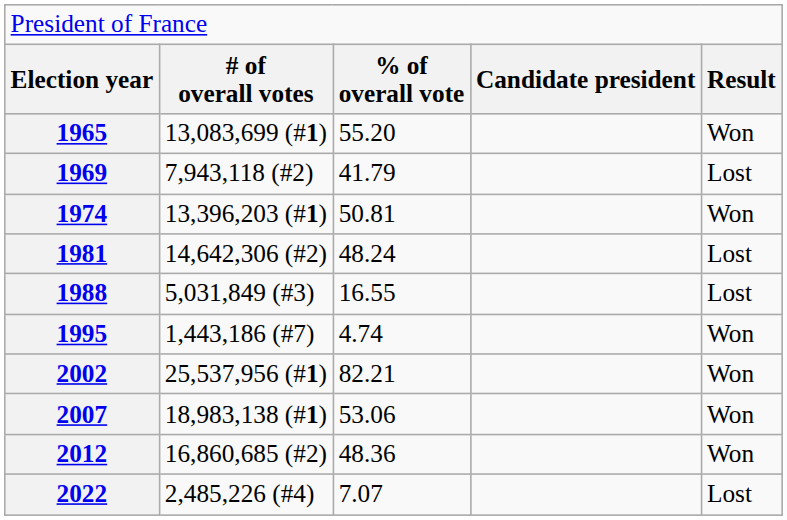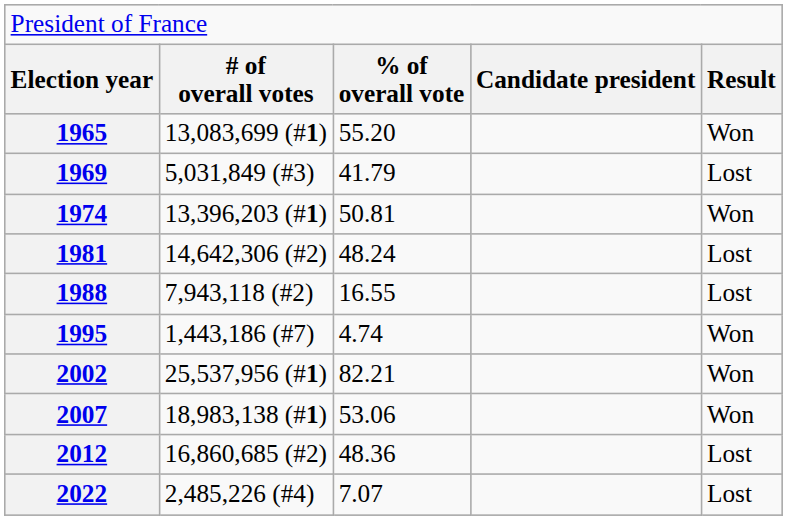 <table class=wikitable>
 <tr>
 <td colspan=7><a href='#'>President of France</a></td>
 </tr>
 <tr>
 <th>Election year</th>
 <th># of<br>overall votes</th>
 <th>% of<br>overall vote</th>
 <th>Candidate president</th>
 <th>Result</th>
 </tr>
 <tr>
 <th><a href='#'>1965</a></th>
 <td>13,083,699 (#<strong>1</strong>)</td>
 <td>55.20</td>
 <td></td>
 <td>Won</td>
 </tr>
 <tr>
 <th><a href='#'>1969</a></th>
-<td>7,943,118 (#2)</td>
+<td>5,031,849 (#3)</td>
 <td>41.79</td>
 <td></td>
 <td>Lost</td>
 </tr>
 <tr>
 <th><a href='#'>1974</a></th>
 <td>13,396,203 (#<strong>1</strong>)</td>
 <td>50.81</td>
 <td></td>
 <td>Won</td>
 </tr>
 <tr>
 <th><a href='#'>1981</a></th>
 <td>14,642,306 (#2)</td>
 <td>48.24</td>
 <td></td>
 <td>Lost</td>
 </tr>
 <tr>
 <th><a href='#'>1988</a></th>
-<td>5,031,849 (#3)</td>
+<td>7,943,118 (#2)</td>
 <td>16.55</td>
 <td></td>
 <td>Lost</td>
 </tr>
 <tr>
 <th><a href='#'>1995</a></th>
 <td>1,443,186 (#7)</td>
 <td>4.74</td>
 <td></td>
 <td>Won</td>
 </tr>
 <tr>
 <th><a href='#'>2002</a></th>
 <td>25,537,956 (#<strong>1</strong>)</td>
 <td>82.21</td>
 <td></td>
 <td>Won</td>
 </tr>
 <tr>
 <th><a href='#'>2007</a></th>
 <td>18,983,138 (#<strong>1</strong>)</td>
 <td>53.06</td>
 <td></td>
 <td>Won</td>
 </tr>
 <tr>
 <th><a href='#'>2012</a></th>
 <td>16,860,685 (#2)</td>
 <td>48.36</td>
 <td></td>
-<td>Won</td>
+<td>Lost</td>
 </tr>
 <tr>
 <th><a href='#'>2022</a></th>
 <td>2,485,226 (#4)</td>
 <td>7.07</td>
 <td></td>
 <td>Lost</td>
 </tr>
 </table>
